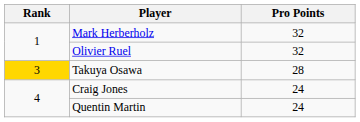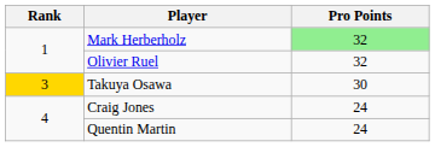 <table class="wikitable" width=30%>
 <tr>
 <th>Rank</th>
 <th>Player</th>
 <th>Pro Points</th>
 </tr>
 <tr>
 <td align=center rowspan=2>1</td>
 <td> <a href='#'>Mark Herberholz</a></td>
-<td align=center>32</td>
+<td align=center style="background: lightgreen;">32</td>
 </tr>
 <tr>
 <td> <a href='#'>Olivier Ruel</a></td>
 <td align=center>32</td>
 </tr>
 <tr>
 <td align=center style="background: gold;">3</td>
 <td> Takuya Osawa</td>
-<td align=center>28</td>
+<td align=center>30</td>
 </tr>
 <tr>
 <td align=center rowspan=2>4</td>
 <td> Craig Jones</td>
 <td align=center>24</td>
 </tr>
 <tr>
 <td> Quentin Martin</td>
 <td align=center>24</td>
 </tr>
 </table>
